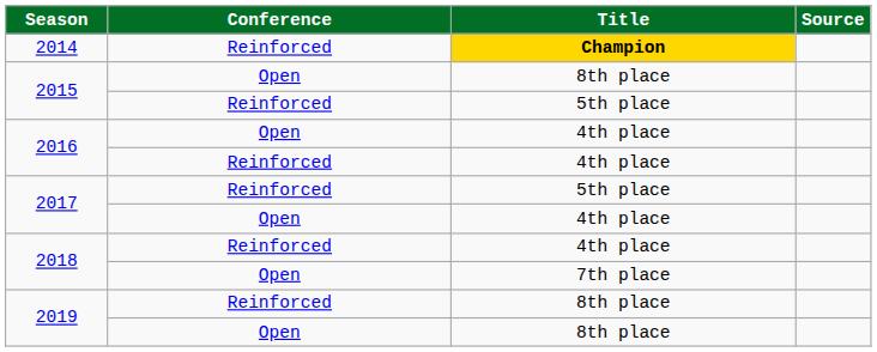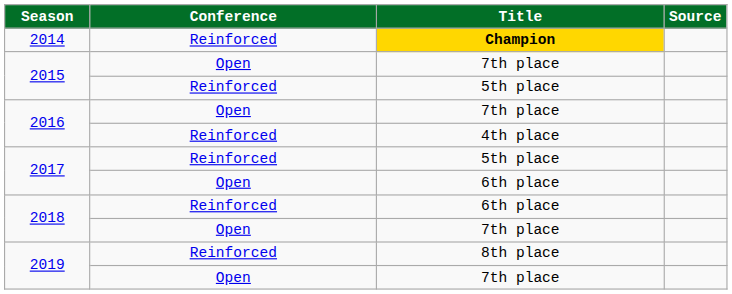 <table class="wikitable">
 <tr>
 <th width=70px style="background: #026f27; color: #FFFFFF; text-align: center"><strong>Season</strong></th>
 <th width=250px style="background: #026f27; color: #FFFFFF"><strong>Conference</strong></th>
 <th width=250px style="background: #026f27; color: #FFFFFF"><strong>Title</strong></th>
 <th width=50px style="background: #026f27; color: #FFFFFF; text-align: center"><strong>Source</strong></th>
 </tr>
 <tr align=center>
 <td><a href='#'>2014</a></td>
 <td><a href='#'>Reinforced</a></td>
 <td style="background: gold;"><strong>Champion</strong></td>
 <td></td>
 </tr>
 <tr align=center>
 <td rowspan=2><a href='#'>2015</a></td>
 <td><a href='#'>Open</a></td>
-<td>8th place</td>
+<td>7th place</td>
 <td></td>
 </tr>
 <tr align=center>
 <td><a href='#'>Reinforced</a></td>
 <td>5th place</td>
 <td></td>
 </tr>
 <tr align=center>
 <td rowspan=2><a href='#'>2016</a></td>
 <td><a href='#'>Open</a></td>
-<td>4th place</td>
+<td>7th place</td>
 <td></td>
 </tr>
 <tr align=center>
 <td><a href='#'>Reinforced</a></td>
 <td>4th place</td>
 <td></td>
 </tr>
 <tr align=center>
 <td rowspan=2><a href='#'>2017</a> </td>
 <td><a href='#'>Reinforced</a></td>
 <td>5th place</td>
 <td></td>
 </tr>
 <tr align=center>
 <td><a href='#'>Open</a></td>
-<td>4th place</td>
+<td>6th place</td>
 <td></td>
 </tr>
 <tr align=center>
 <td rowspan=2><a href='#'>2018</a></td>
 <td><a href='#'>Reinforced</a> </td>
-<td>4th place</td>
+<td>6th place</td>
 <td></td>
 </tr>
 <tr align=center>
 <td><a href='#'>Open</a></td>
 <td>7th place</td>
 <td></td>
 </tr>
 <tr align=center>
 <td rowspan=2><a href='#'>2019</a></td>
 <td><a href='#'>Reinforced</a></td>
 <td>8th place</td>
 <td></td>
 </tr>
 <tr align=center>
 <td><a href='#'>Open</a></td>
-<td>8th place</td>
+<td>7th place</td>
 <td></td>
 </tr>
 </table>
